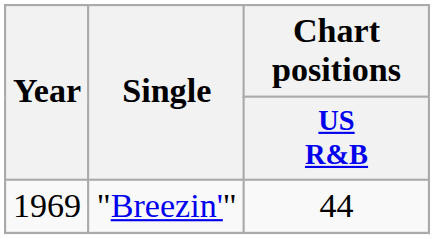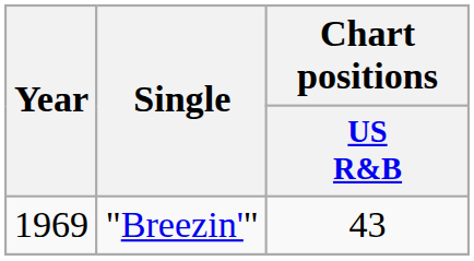 <table class="wikitable" style="text-align:center;">
 <tr>
 <th rowspan="2">Year</th>
 <th rowspan="2">Single</th>
 <th colspan="3">Chart positions</th>
 </tr>
 <tr style="font-size:smaller;">
 <th width="80"><a href='#'>US<br>R&B</a></th>
 </tr>
 <tr>
 <td rowspan="1">1969</td>
 <td align="left">"<a href='#'>Breezin'</a>"</td>
-<td>44</td>
+<td>43</td>
 </tr>
 <tr>
 </tr>
 </table>
